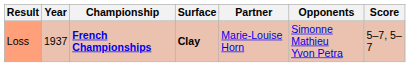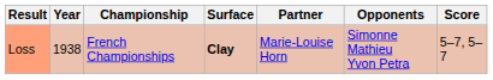 <table class="sortable wikitable">
 <tr>
 <th>Result</th>
 <th>Year</th>
 <th>Championship</th>
 <th>Surface</th>
 <th>Partner</th>
 <th>Opponents</th>
 <th class="unsortable">Score</th>
 </tr>
 <tr style="background:#ebc2af;">
 <td style="background:#ffa07a;">Loss</td>
-<td>1937</td>
-<td><strong><a href='#'>French Championships</a></strong></td>
+<td>1938</td>
+<td><a href='#'>French Championships</a></td>
 <td><strong>Clay</strong></td>
 <td> <a href='#'>Marie-Louise Horn</a></td>
 <td> <a href='#'>Simonne Mathieu</a> <br>  <a href='#'>Yvon Petra</a></td>
 <td>5–7, 5–7</td>
 </tr>
 </table>
